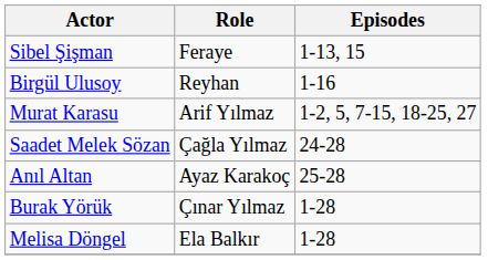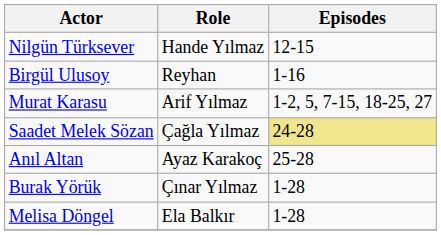 <table class="wikitable">
 <tr>
 <th>Actor</th>
 <th>Role</th>
 <th>Episodes</th>
 </tr>
 <tr>
-<td><a href='#'>Sibel Şişman</a></td>
-<td>Feraye</td>
-<td>1-13, 15</td>
+<td><a href='#'>Nilgün Türksever</a></td>
+<td>Hande Yılmaz</td>
+<td>12-15</td>
 </tr>
 <tr>
 <td><a href='#'>Birgül Ulusoy</a></td>
 <td>Reyhan</td>
 <td>1-16</td>
 </tr>
 <tr>
 <td><a href='#'>Murat Karasu</a></td>
 <td>Arif Yılmaz</td>
 <td>1-2, 5, 7-15, 18-25, 27</td>
 </tr>
 <tr>
 <td><a href='#'>Saadet Melek Sözan</a></td>
 <td>Çağla Yılmaz</td>
-<td>24-28</td>
+<td style="background: khaki;">24-28</td>
 </tr>
 <tr>
 <td><a href='#'>Anıl Altan</a></td>
 <td>Ayaz Karakoç</td>
 <td>25-28</td>
 </tr>
 <tr>
 <td><a href='#'>Burak Yörük</a></td>
 <td>Çınar Yılmaz</td>
 <td>1-28</td>
 </tr>
 <tr>
 <td><a href='#'>Melisa Döngel</a></td>
 <td>Ela Balkır</td>
 <td>1-28</td>
 </tr>
 <tr>
 </tr>
 </table>
